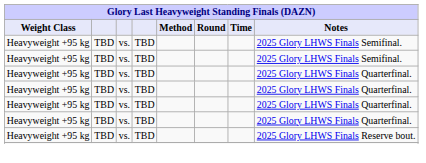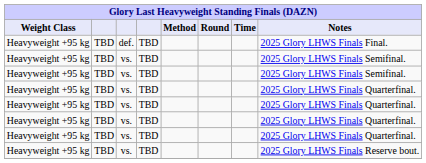 <table class="wikitable" style="font-size: 70%;">
 <tr>
 <th colspan="8" style="background-color: #ccf; color: #000080; text-align: center;"><strong>Glory Last Heavyweight Standing Finals (DAZN)</strong></th>
 </tr>
 <tr>
 <th colspan="1" style="background-color: #E6E8FA; color: #000000; text-align: center;">Weight Class</th>
 <th colspan="1" style="background-color: #E6E8FA; color: #000000; text-align: center;"></th>
 <th colspan="1" style="background-color: #E6E8FA; color: #000000; text-align: center;"></th>
 <th colspan="1" style="background-color: #E6E8FA; color: #000000; text-align: center;"></th>
 <th colspan="1" style="background-color: #E6E8FA; color: #000000; text-align: center;">Method</th>
 <th colspan="1" style="background-color: #E6E8FA; color: #000000; text-align: center;">Round</th>
 <th colspan="1" style="background-color: #E6E8FA; color: #000000; text-align: center;">Time</th>
 <th colspan="1" style="background-color: #E6E8FA; color: #000000; text-align: center;">Notes</th>
+</tr>
+<tr>
+<td>Heavyweight +95 kg</td>
+<td>TBD</td>
+<td align=center>def.</td>
+<td>TBD</td>
+<td></td>
+<td align=center></td>
+<td align=center></td>
+<td><a href='#'>2025 Glory LHWS Finals</a> Final.</td>
 </tr>
 <tr>
 <td>Heavyweight +95 kg</td>
 <td>TBD</td>
 <td align=center>vs.</td>
 <td>TBD</td>
 <td></td>
 <td align=center></td>
 <td align=center></td>
 <td><a href='#'>2025 Glory LHWS Finals</a> Semifinal.</td>
 </tr>
 <tr>
 <td>Heavyweight +95 kg</td>
 <td>TBD</td>
 <td align=center>vs.</td>
 <td>TBD</td>
 <td></td>
 <td align=center></td>
 <td align=center></td>
 <td><a href='#'>2025 Glory LHWS Finals</a> Semifinal.</td>
 </tr>
 <tr>
 <td>Heavyweight +95 kg</td>
 <td>TBD</td>
 <td align=center>vs.</td>
 <td>TBD</td>
 <td></td>
 <td align=center></td>
 <td align=center></td>
 <td><a href='#'>2025 Glory LHWS Finals</a> Quarterfinal.</td>
 </tr>
 <tr>
 <td>Heavyweight +95 kg</td>
 <td>TBD</td>
 <td align=center>vs.</td>
 <td>TBD</td>
 <td></td>
 <td align=center></td>
 <td align=center></td>
 <td><a href='#'>2025 Glory LHWS Finals</a> Quarterfinal.</td>
 </tr>
 <tr>
 <td>Heavyweight +95 kg</td>
 <td>TBD</td>
 <td align=center>vs.</td>
 <td>TBD</td>
 <td></td>
 <td align=center></td>
 <td align=center></td>
 <td><a href='#'>2025 Glory LHWS Finals</a> Quarterfinal.</td>
 </tr>
 <tr>
 <td>Heavyweight +95 kg</td>
 <td>TBD</td>
 <td align=center>vs.</td>
 <td>TBD</td>
 <td></td>
 <td align=center></td>
 <td align=center></td>
 <td><a href='#'>2025 Glory LHWS Finals</a> Quarterfinal.</td>
 </tr>
 <tr>
 <td>Heavyweight +95 kg</td>
 <td>TBD</td>
 <td align=center>vs.</td>
 <td>TBD</td>
 <td></td>
 <td align=center></td>
 <td align=center></td>
 <td><a href='#'>2025 Glory LHWS Finals</a> Reserve bout.</td>
 </tr>
 <tr>
 </tr>
 <tr>
 </tr>
 </table>
